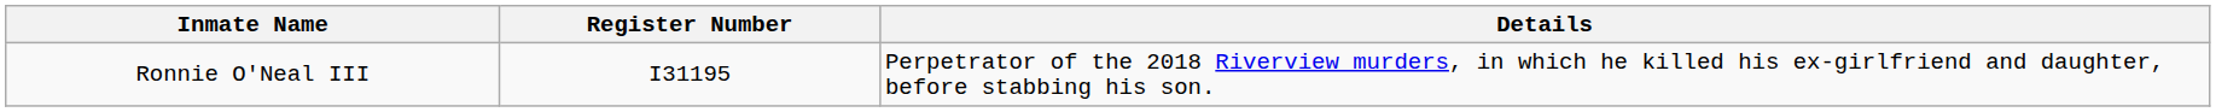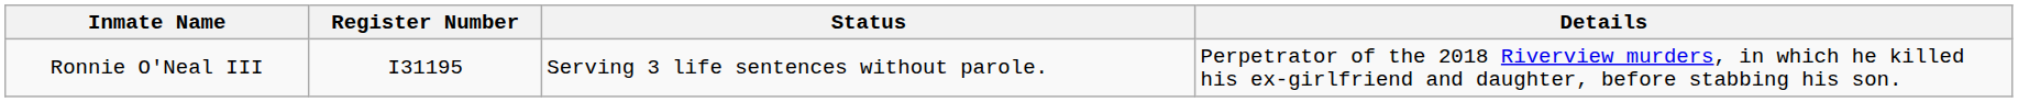 <table class="wikitable sortable">
 <tr>
 <th width=13%>Inmate Name</th>
 <th width=10%>Register Number</th>
+<th width=28%>Status</th>
 <th width=35%>Details</th>
 </tr>
 <tr>
 <td style="text-align:center;">Ronnie O'Neal III</td>
 <td style="text-align:center;">I31195</td>
+<td>Serving 3 life sentences without parole.</td>
 <td>Perpetrator of the 2018 <a href='#'>Riverview murders</a>, in which he killed his ex-girlfriend and daughter, before stabbing his son.</td>
 </tr>
 </table>
